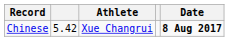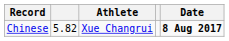 <table class="wikitable">
 <tr>
 <th>Record</th>
 <th></th>
 <th>Athlete</th>
 <th></th>
 <th>Date</th>
 </tr>
 <tr>
 <td><a href='#'>Chinese</a></td>
-<td>5.42</td>
+<td>5.82</td>
 <td><a href='#'>Xue Changrui</a></td>
 <td></td>
 <td align=right><strong>8 Aug 2017</strong></td>
 </tr>
 </table>
